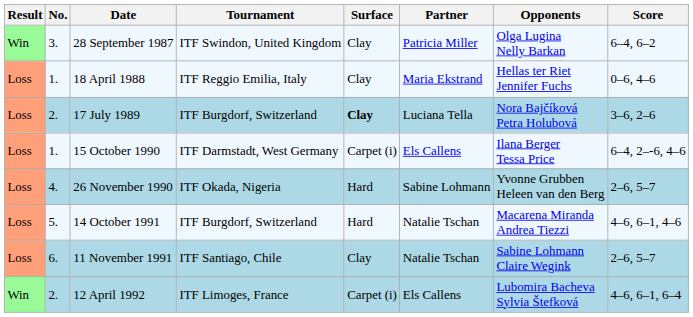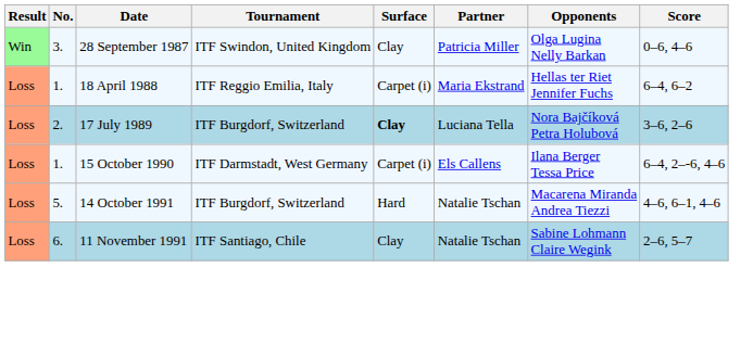 <table class="sortable wikitable" style=font-size:97%>
 <tr>
 <th>Result</th>
 <th>No.</th>
 <th>Date</th>
 <th>Tournament</th>
 <th>Surface</th>
 <th>Partner</th>
 <th>Opponents</th>
 <th class="unsortable">Score</th>
 </tr>
 <tr style="background:#f0f8ff;">
 <td style="background:#98fb98;">Win</td>
 <td>3.</td>
 <td>28 September 1987</td>
 <td>ITF Swindon, United Kingdom</td>
 <td>Clay</td>
 <td> <a href='#'>Patricia Miller</a></td>
 <td> <a href='#'>Olga Lugina</a> <br>  <a href='#'>Nelly Barkan</a></td>
-<td>6–4, 6–2</td>
+<td>0–6, 4–6</td>
 </tr>
 <tr style="background:#f0f8ff;">
 <td style="background:#ffa07a;">Loss</td>
 <td>1.</td>
 <td>18 April 1988</td>
 <td>ITF Reggio Emilia, Italy</td>
-<td>Clay</td>
+<td>Carpet (i)</td>
 <td> <a href='#'>Maria Ekstrand</a></td>
 <td> <a href='#'>Hellas ter Riet</a> <br>  <a href='#'>Jennifer Fuchs</a></td>
-<td>0–6, 4–6</td>
+<td>6–4, 6–2</td>
 </tr>
 <tr style="background:lightblue;">
 <td style="background:#ffa07a;">Loss</td>
 <td>2.</td>
 <td>17 July 1989</td>
 <td>ITF Burgdorf, Switzerland</td>
 <td><strong>Clay</strong></td>
 <td> Luciana Tella</td>
 <td> <a href='#'>Nora Bajčíková</a> <br>  <a href='#'>Petra Holubová</a></td>
 <td>3–6, 2–6</td>
 </tr>
 <tr style="background:#f0f8ff;">
 <td style="background:#ffa07a;">Loss</td>
 <td>1.</td>
 <td>15 October 1990</td>
 <td>ITF Darmstadt, West Germany</td>
 <td>Carpet (i)</td>
 <td> <a href='#'>Els Callens</a></td>
 <td> <a href='#'>Ilana Berger</a> <br>  <a href='#'>Tessa Price</a></td>
 <td>6–4, 2–-6, 4–6</td>
 </tr>
-<tr style="background:lightblue;">
-<td style="background:#ffa07a;">Loss</td>
-<td>4.</td>
-<td>26 November 1990</td>
-<td>ITF Okada, Nigeria</td>
-<td>Hard</td>
-<td> Sabine Lohmann</td>
-<td> Yvonne Grubben <br>  Heleen van den Berg</td>
-<td>2–6, 5–7</td>
-</tr>
 <tr bgcolor="#f0f8ff">
 <td style="background:#ffa07a;">Loss</td>
 <td>5.</td>
 <td>14 October 1991</td>
 <td>ITF Burgdorf, Switzerland</td>
 <td>Hard</td>
 <td> Natalie Tschan</td>
 <td> <a href='#'>Macarena Miranda</a> <br>  <a href='#'>Andrea Tiezzi</a></td>
 <td>4–6, 6–1, 4–6</td>
 </tr>
 <tr style="background:lightblue;">
 <td style="background:#ffa07a;">Loss</td>
 <td>6.</td>
 <td>11 November 1991</td>
 <td>ITF Santiago, Chile</td>
 <td>Clay</td>
 <td> Natalie Tschan</td>
 <td> <a href='#'>Sabine Lohmann</a> <br>  <a href='#'>Claire Wegink</a></td>
 <td>2–6, 5–7</td>
 </tr>
-<tr bgcolor="lightblue">
-<td style="background:#98fb98;">Win</td>
-<td>2.</td>
-<td>12 April 1992</td>
-<td>ITF Limoges, France</td>
-<td>Carpet (i)</td>
-<td> Els Callens</td>
-<td> <a href='#'>Lubomira Bacheva</a> <br>  <a href='#'>Sylvia Štefková</a></td>
-<td>4–6, 6–1, 6–4</td>
-</tr>
 </table>
